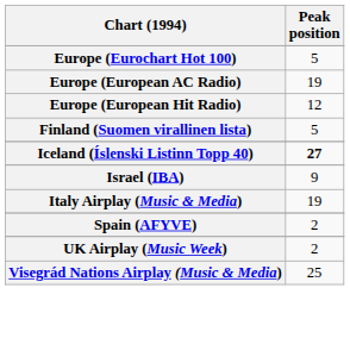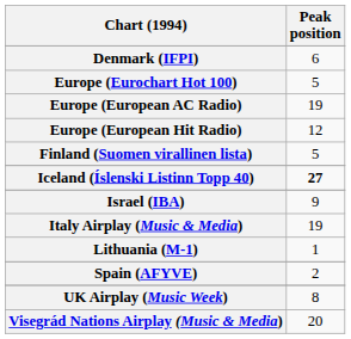 <table class="wikitable sortable plainrowheaders" style="text-align:center">
 <tr>
 <th>Chart (1994)</th>
 <th>Peak<br>position</th>
 </tr>
 <tr>
 </tr>
 <tr>
+</tr>
+<tr>
+<th scope="row">Denmark (<a href='#'>IFPI</a>)</th>
+<td>6</td>
 </tr>
 <tr>
 <th scope="row">Europe (<a href='#'>Eurochart Hot 100</a>)</th>
 <td>5</td>
 </tr>
 <tr>
 <th scope="row">Europe (European AC Radio)</th>
 <td>19</td>
 </tr>
 <tr>
 <th scope="row">Europe (European Hit Radio)</th>
 <td>12</td>
 </tr>
 <tr>
 <th scope="row">Finland (<a href='#'>Suomen virallinen lista</a>)</th>
 <td>5</td>
 </tr>
 <tr>
 </tr>
 <tr>
 <th scope="row">Iceland (<a href='#'>Íslenski Listinn Topp 40</a>)</th>
 <td><strong>27</strong></td>
 </tr>
 <tr>
 </tr>
 <tr>
 <th scope="row">Israel (<a href='#'>IBA</a>)</th>
 <td>9</td>
 </tr>
 <tr>
 <th scope="row">Italy Airplay (<em><a href='#'>Music & Media</a></em>)</th>
 <td>19</td>
 </tr>
 <tr>
+<th scope="row">Lithuania (<a href='#'>M-1</a>)</th>
+<td>1</td>
+</tr>
+<tr>
 </tr>
 <tr>
 </tr>
 <tr>
 </tr>
 <tr>
 <th scope="row">Spain (<a href='#'>AFYVE</a>)<br></th>
 <td>2</td>
 </tr>
 <tr>
 </tr>
 <tr>
 <th scope="row">UK Airplay (<em><a href='#'>Music Week</a></em>)</th>
-<td>2</td>
+<td>8</td>
 </tr>
 <tr>
 <th scope="row"><a href='#'>Visegrád Nations Airplay</a> <em>(<a href='#'>Music & Media</a></em>)</th>
-<td>25</td>
+<td>20</td>
 </tr>
 </table>
